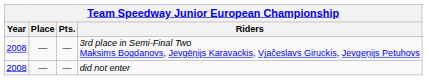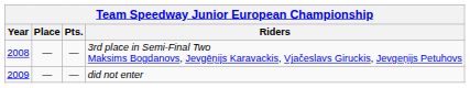 <table class=wikitable style="font-size: 90%;">
 <tr>
 <th colspan=4><big><a href='#'>Team Speedway Junior European Championship</a></big></th>
 </tr>
 <tr>
 <th>Year</th>
 <th>Place</th>
 <th>Pts.</th>
 <th>Riders</th>
 </tr>
 <tr align=center >
 <td><a href='#'>2008</a></td>
 <td>—</td>
 <td>—</td>
 <td align=left><em>3rd place in Semi-Final Two</em><br> <a href='#'>Maksims Bogdanovs</a>, <a href='#'>Jevgēņijs Karavackis</a>, <a href='#'>Vjačeslavs Giruckis</a>, <a href='#'>Jevgeņijs Petuhovs</a></td>
 </tr>
 <tr align=center >
-<td><a href='#'>2008</a></td>
+<td><a href='#'>2009</a></td>
 <td>—</td>
 <td>—</td>
 <td align=left><em>did not enter</em></td>
 </tr>
 </table>
